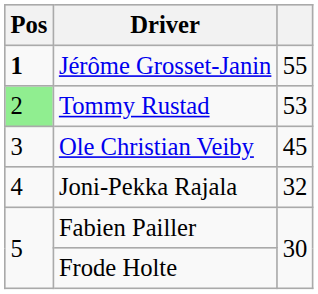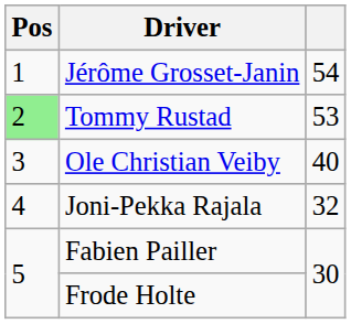 <table class="wikitable" style="font-size: 95%;">
 <tr>
 <th>Pos</th>
 <th>Driver</th>
 <th></th>
 </tr>
 <tr>
-<td><strong>1</strong></td>
+<td>1</td>
 <td> <a href='#'>Jérôme Grosset-Janin</a></td>
-<td align="right">55</td>
+<td align="right">54</td>
 </tr>
 <tr>
 <td style="background: lightgreen;">2</td>
 <td> <a href='#'>Tommy Rustad</a></td>
 <td align="right">53</td>
 </tr>
 <tr>
 <td>3</td>
 <td> <a href='#'>Ole Christian Veiby</a></td>
-<td align="right">45</td>
+<td align="right">40</td>
 </tr>
 <tr>
 <td>4</td>
 <td> Joni-Pekka Rajala</td>
 <td align="right">32</td>
 </tr>
 <tr>
 <td rowspan=2>5</td>
 <td> Fabien Pailler</td>
 <td rowspan=2 align="right">30</td>
 </tr>
 <tr>
 <td> Frode Holte</td>
 </tr>
 </table>
